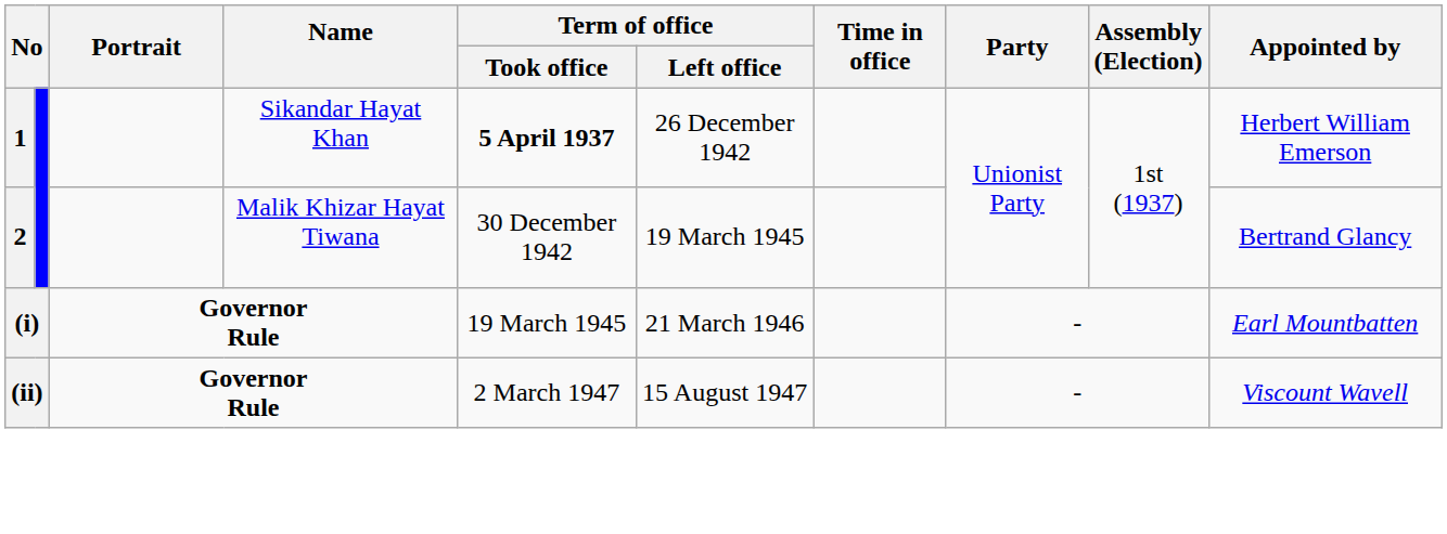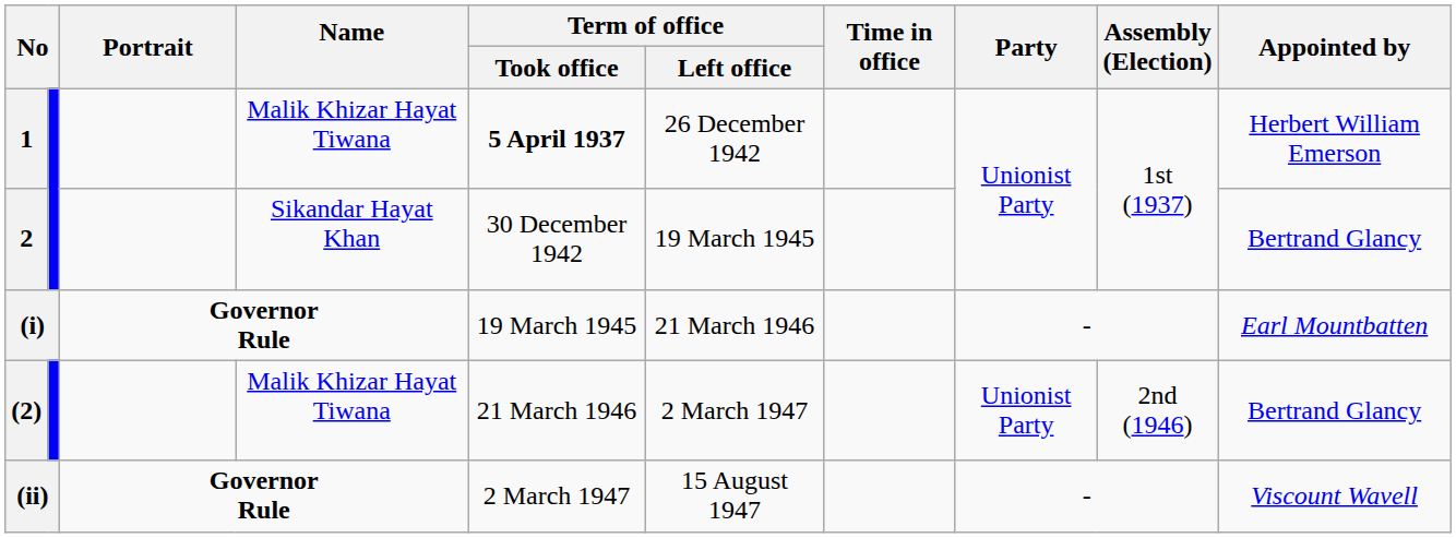 <table class="wikitable sortable sticky-header" id="pm list" style="width:100%; text-align:center">
 <tr>
 <th scope=col colspan=2 rowspan="2" style="width:5px;">No</th>
 <th scope=col rowspan="2" style="width:100px;">Portrait</th>
 <th scope=col rowspan="2">Name<br><br> </th>
 <th scope=colgroup colspan="2">Term of office</th>
 <th scope=col rowspan="2">Time in office</th>
 <th scope=col rowspan="2">Party<br></th>
 <th scope=col rowspan="2">Assembly <br>(Election)</th>
 <th scope=col rowspan="2" data-sort-type="number">Appointed by <br></th>
 </tr>
 <tr>
 <th scope=col>Took office</th>
 <th scope=col>Left office</th>
 </tr>
 <tr>
 <th scope=row>1</th>
 <td rowspan=2 bgcolor=blue></td>
 <td></td>
-<td><a href='#'>Sikandar Hayat Khan</a><br><br></td>
+<td><a href='#'>Malik Khizar Hayat Tiwana</a><br><br></td>
 <td><strong>5 April 1937</strong></td>
 <td>26 December 1942</td>
 <td></td>
 <td rowspan=2><a href='#'>Unionist Party</a><br></td>
 <td rowspan=2>1st <br>(<a href='#'>1937</a>)</td>
 <td><a href='#'>Herbert William Emerson</a></td>
 </tr>
 <tr>
 <th scope=row>2</th>
 <td></td>
-<td><a href='#'>Malik Khizar Hayat Tiwana</a><br><br></td>
+<td><a href='#'>Sikandar Hayat Khan</a><br><br></td>
 <td>30 December 1942</td>
 <td>19 March 1945</td>
 <td></td>
 <td><a href='#'>Bertrand Glancy</a></td>
 </tr>
 <tr>
 <th scope=row colspan=2>(i)</th>
 <td colspan=2><strong>Governor<br> Rule</strong></td>
 <td>19 March 1945</td>
 <td>21 March 1946</td>
 <td></td>
 <td colspan=2>-</td>
 <td><em><a href='#'>Earl Mountbatten</a></em></td>
 </tr>
 <tr>
+<th scope=row>(2)</th>
+<td bgcolor=blue></td>
+<td></td>
+<td><a href='#'>Malik Khizar Hayat Tiwana</a><br><br></td>
+<td>21 March 1946</td>
+<td>2 March 1947</td>
+<td></td>
+<td><a href='#'>Unionist Party</a><br></td>
+<td>2nd<br>(<a href='#'>1946</a>)</td>
+<td><a href='#'>Bertrand Glancy</a></td>
+</tr>
+<tr>
 <th scope=row colspan=2>(ii)</th>
 <td colspan=2><strong>Governor<br> Rule</strong></td>
 <td>2 March 1947</td>
 <td>15 August 1947</td>
 <td></td>
 <td colspan=2>-</td>
 <td><em><a href='#'>Viscount Wavell</a></em></td>
 </tr>
 </table>
